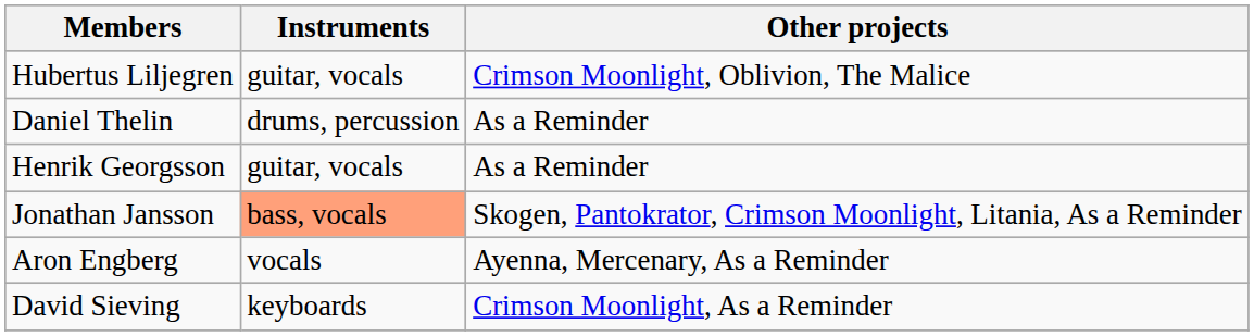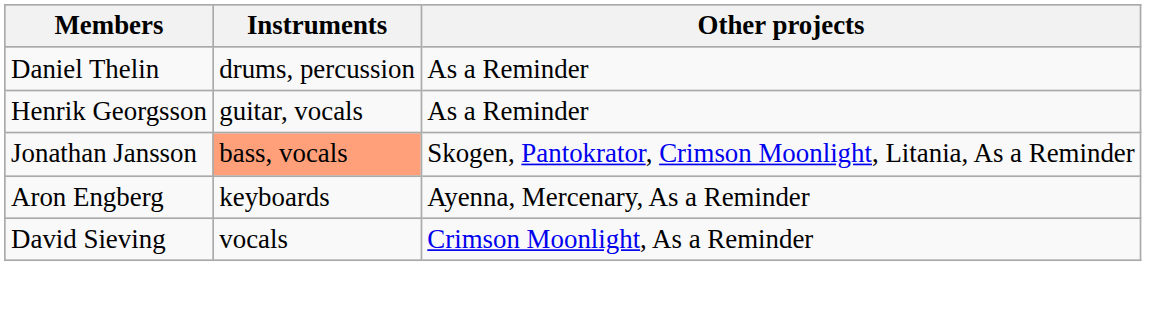 <table class="wikitable">
 <tr>
 <th>Members</th>
 <th>Instruments</th>
 <th>Other projects</th>
-</tr>
-<tr>
-<td>Hubertus Liljegren</td>
-<td>guitar, vocals</td>
-<td><a href='#'>Crimson Moonlight</a>, Oblivion, The Malice</td>
 </tr>
 <tr>
 <td>Daniel Thelin</td>
 <td>drums, percussion</td>
 <td>As a Reminder</td>
 </tr>
 <tr>
 <td>Henrik Georgsson</td>
 <td>guitar, vocals</td>
 <td>As a Reminder</td>
 </tr>
 <tr>
 <td>Jonathan Jansson</td>
 <td style="background: lightsalmon;">bass, vocals</td>
 <td>Skogen, <a href='#'>Pantokrator</a>, <a href='#'>Crimson Moonlight</a>, Litania, As a Reminder</td>
 </tr>
 <tr>
 <td>Aron Engberg</td>
-<td>vocals</td>
+<td>keyboards</td>
 <td>Ayenna, Mercenary, As a Reminder</td>
 </tr>
 <tr>
 <td>David Sieving</td>
-<td>keyboards</td>
+<td>vocals</td>
 <td><a href='#'>Crimson Moonlight</a>, As a Reminder</td>
 </tr>
 </table>
